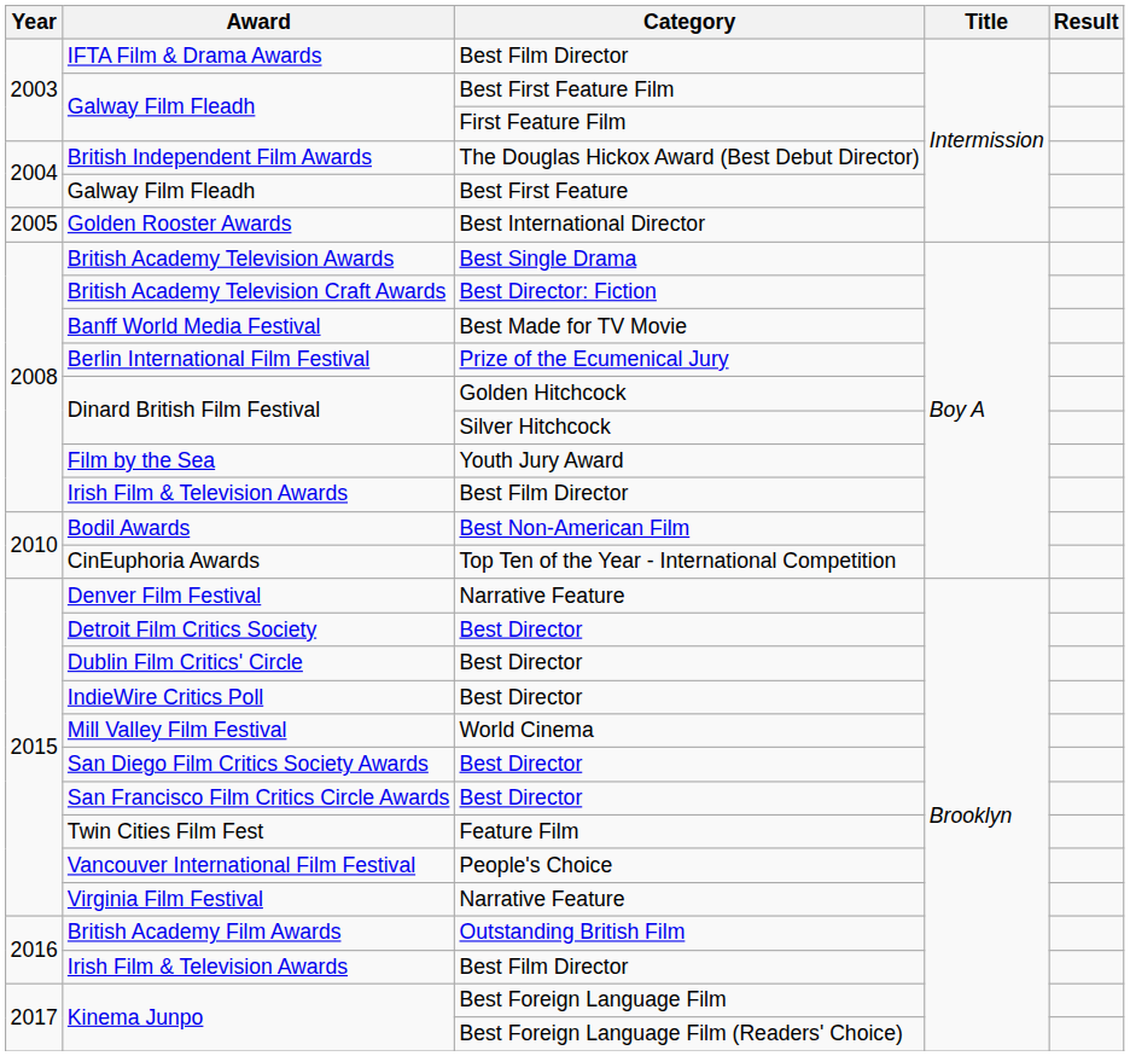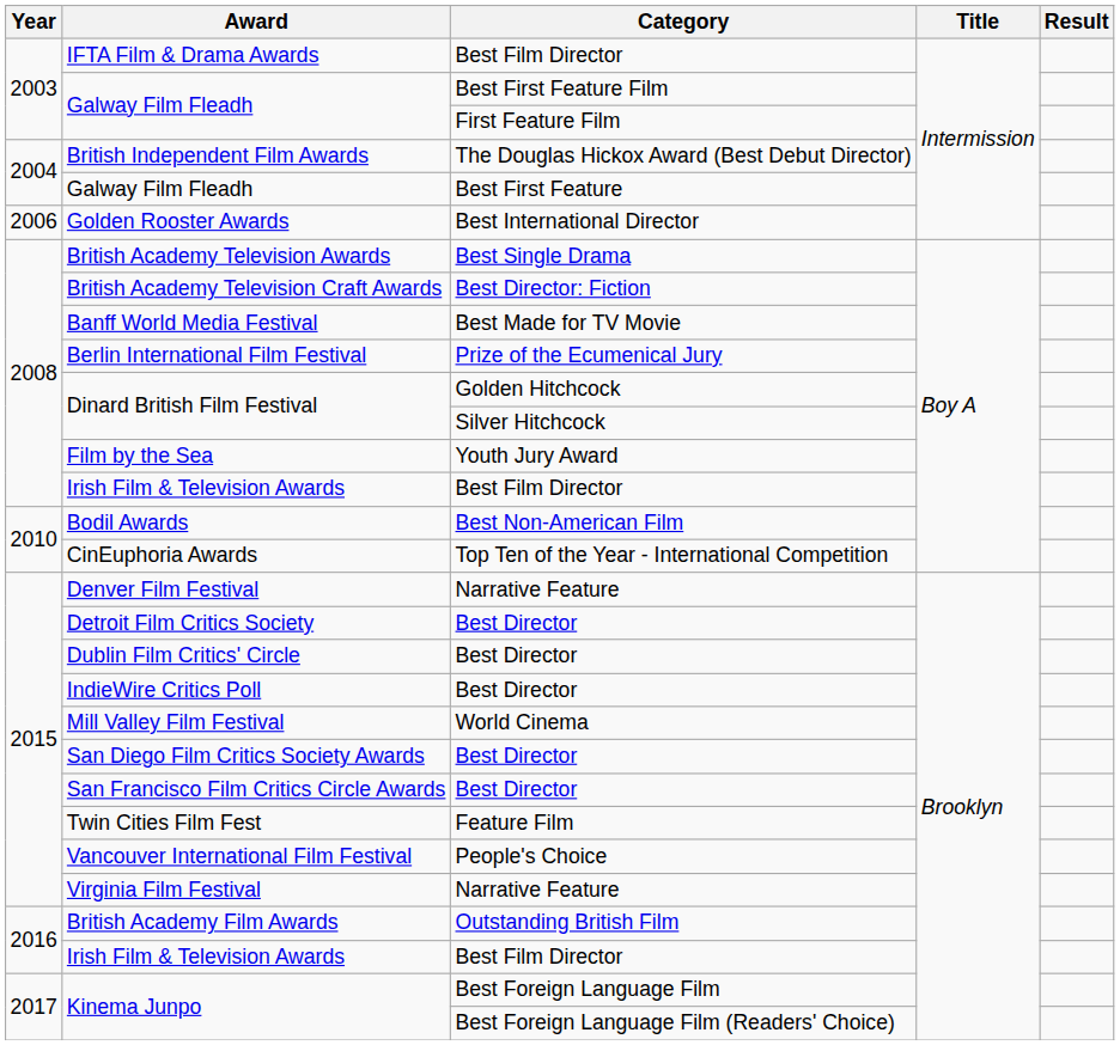 <table class="wikitable">
 <tr>
 <th>Year</th>
 <th>Award</th>
 <th>Category</th>
 <th>Title</th>
 <th>Result</th>
 </tr>
 <tr>
 <td rowspan="3">2003</td>
 <td><a href='#'>IFTA Film & Drama Awards</a></td>
 <td>Best Film Director</td>
 <td rowspan="6"><em>Intermission</em></td>
 <td></td>
 </tr>
 <tr>
 <td rowspan="2"><a href='#'>Galway Film Fleadh</a></td>
 <td>Best First Feature Film</td>
 <td></td>
 </tr>
 <tr>
 <td>First Feature Film</td>
 <td></td>
 </tr>
 <tr>
 <td rowspan="2">2004</td>
 <td><a href='#'>British Independent Film Awards</a></td>
 <td>The Douglas Hickox Award (Best Debut Director)</td>
 <td></td>
 </tr>
 <tr>
 <td>Galway Film Fleadh</td>
 <td>Best First Feature</td>
 <td></td>
 </tr>
 <tr>
-<td>2005</td>
+<td>2006</td>
 <td><a href='#'>Golden Rooster Awards</a></td>
 <td>Best International Director</td>
 <td></td>
 </tr>
 <tr>
 <td rowspan="8">2008</td>
 <td><a href='#'>British Academy Television Awards</a></td>
 <td><a href='#'>Best Single Drama</a></td>
 <td rowspan="10"><em>Boy A</em></td>
 <td></td>
 </tr>
 <tr>
 <td><a href='#'>British Academy Television Craft Awards</a></td>
 <td><a href='#'>Best Director: Fiction</a></td>
 <td></td>
 </tr>
 <tr>
 <td><a href='#'>Banff World Media Festival</a></td>
 <td>Best Made for TV Movie</td>
 <td></td>
 </tr>
 <tr>
 <td><a href='#'>Berlin International Film Festival</a></td>
 <td><a href='#'>Prize of the Ecumenical Jury</a></td>
 <td></td>
 </tr>
 <tr>
 <td rowspan="2">Dinard British Film Festival</td>
 <td>Golden Hitchcock</td>
 <td></td>
 </tr>
 <tr>
 <td>Silver Hitchcock</td>
 <td></td>
 </tr>
 <tr>
 <td><a href='#'>Film by the Sea</a></td>
 <td>Youth Jury Award</td>
 <td></td>
 </tr>
 <tr>
 <td><a href='#'>Irish Film & Television Awards</a></td>
 <td>Best Film Director</td>
 <td></td>
 </tr>
 <tr>
 <td rowspan="2">2010</td>
 <td><a href='#'>Bodil Awards</a></td>
 <td><a href='#'>Best Non-American Film</a></td>
 <td></td>
 </tr>
 <tr>
 <td>CinEuphoria Awards</td>
 <td>Top Ten of the Year - International Competition</td>
 <td></td>
 </tr>
 <tr>
 <td rowspan="10">2015</td>
 <td><a href='#'>Denver Film Festival</a></td>
 <td>Narrative Feature</td>
 <td rowspan="14"><em>Brooklyn</em></td>
 <td></td>
 </tr>
 <tr>
 <td><a href='#'>Detroit Film Critics Society</a></td>
 <td><a href='#'>Best Director</a></td>
 <td></td>
 </tr>
 <tr>
 <td><a href='#'>Dublin Film Critics' Circle</a></td>
 <td>Best Director</td>
 <td></td>
 </tr>
 <tr>
 <td><a href='#'>IndieWire Critics Poll</a></td>
 <td>Best Director</td>
 <td></td>
 </tr>
 <tr>
 <td><a href='#'>Mill Valley Film Festival</a></td>
 <td>World Cinema</td>
 <td></td>
 </tr>
 <tr>
 <td><a href='#'>San Diego Film Critics Society Awards</a></td>
 <td><a href='#'>Best Director</a></td>
 <td></td>
 </tr>
 <tr>
 <td><a href='#'>San Francisco Film Critics Circle Awards</a></td>
 <td><a href='#'>Best Director</a></td>
 <td></td>
 </tr>
 <tr>
 <td>Twin Cities Film Fest</td>
 <td>Feature Film</td>
 <td></td>
 </tr>
 <tr>
 <td><a href='#'>Vancouver International Film Festival</a></td>
 <td>People's Choice</td>
 <td></td>
 </tr>
 <tr>
 <td><a href='#'>Virginia Film Festival</a></td>
 <td>Narrative Feature</td>
 <td></td>
 </tr>
 <tr>
 <td rowspan="2">2016</td>
 <td><a href='#'>British Academy Film Awards</a></td>
 <td><a href='#'>Outstanding British Film</a></td>
 <td></td>
 </tr>
 <tr>
 <td><a href='#'>Irish Film & Television Awards</a></td>
 <td>Best Film Director</td>
 <td></td>
 </tr>
 <tr>
 <td rowspan="2">2017</td>
 <td rowspan="2"><a href='#'>Kinema Junpo</a></td>
 <td>Best Foreign Language Film</td>
 <td></td>
 </tr>
 <tr>
 <td>Best Foreign Language Film (Readers' Choice)</td>
 <td></td>
 </tr>
 <tr>
 </tr>
 </table>
